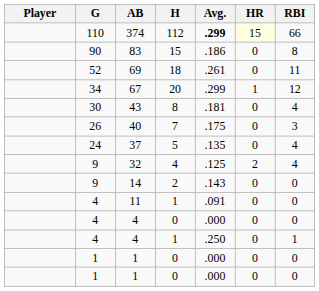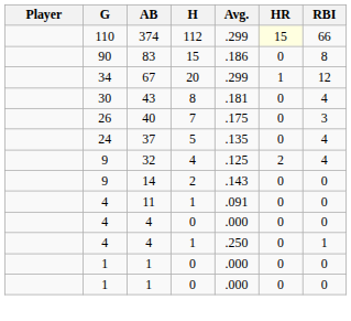 <table class="wikitable sortable">
 <tr>
 <th bgcolor="#DDDDFF" width="16%">Player</th>
 <th bgcolor="#DDDDFF" width="9%">G</th>
 <th bgcolor="#DDDDFF" width="9%">AB</th>
 <th bgcolor="#DDDDFF" width="9%">H</th>
 <th bgcolor="#DDDDFF" width="9%">Avg.</th>
 <th bgcolor="#DDDDFF" width="9%">HR</th>
 <th bgcolor="#DDDDFF" width="9%">RBI</th>
 </tr>
 <tr align="center">
 <td></td>
 <td>110</td>
 <td>374</td>
 <td>112</td>
-<td><strong>.299</strong></td>
+<td>.299</td>
 <td style="background: lightyellow;">15</td>
 <td>66</td>
 </tr>
 <tr align="center">
 <td></td>
 <td>90</td>
 <td>83</td>
 <td>15</td>
 <td>.186</td>
 <td>0</td>
 <td>8</td>
-</tr>
-<tr align="center">
-<td></td>
-<td>52</td>
-<td>69</td>
-<td>18</td>
-<td>.261</td>
-<td>0</td>
-<td>11</td>
 </tr>
 <tr align="center">
 <td></td>
 <td>34</td>
 <td>67</td>
 <td>20</td>
 <td>.299</td>
 <td>1</td>
 <td>12</td>
 </tr>
 <tr align="center">
 <td></td>
 <td>30</td>
 <td>43</td>
 <td>8</td>
 <td>.181</td>
 <td>0</td>
 <td>4</td>
 </tr>
 <tr align="center">
 <td></td>
 <td>26</td>
 <td>40</td>
 <td>7</td>
 <td>.175</td>
 <td>0</td>
 <td>3</td>
 </tr>
 <tr align="center">
 <td></td>
 <td>24</td>
 <td>37</td>
 <td>5</td>
 <td>.135</td>
 <td>0</td>
 <td>4</td>
 </tr>
 <tr align="center">
 <td></td>
 <td>9</td>
 <td>32</td>
 <td>4</td>
 <td>.125</td>
 <td>2</td>
 <td>4</td>
 </tr>
 <tr align="center">
 <td></td>
 <td>9</td>
 <td>14</td>
 <td>2</td>
 <td>.143</td>
 <td>0</td>
 <td>0</td>
 </tr>
 <tr align="center">
 <td></td>
 <td>4</td>
 <td>11</td>
 <td>1</td>
 <td>.091</td>
 <td>0</td>
 <td>0</td>
 </tr>
 <tr align="center">
 <td></td>
 <td>4</td>
 <td>4</td>
 <td>0</td>
 <td>.000</td>
 <td>0</td>
 <td>0</td>
 </tr>
 <tr align="center">
 <td></td>
 <td>4</td>
 <td>4</td>
 <td>1</td>
 <td>.250</td>
 <td>0</td>
 <td>1</td>
 </tr>
 <tr align="center">
 <td></td>
 <td>1</td>
 <td>1</td>
 <td>0</td>
 <td>.000</td>
 <td>0</td>
 <td>0</td>
 </tr>
 <tr align="center">
 <td></td>
 <td>1</td>
 <td>1</td>
 <td>0</td>
 <td>.000</td>
 <td>0</td>
 <td>0</td>
 </tr>
 </table>
